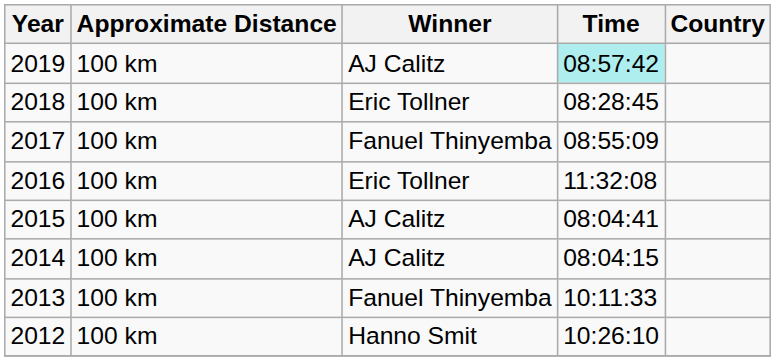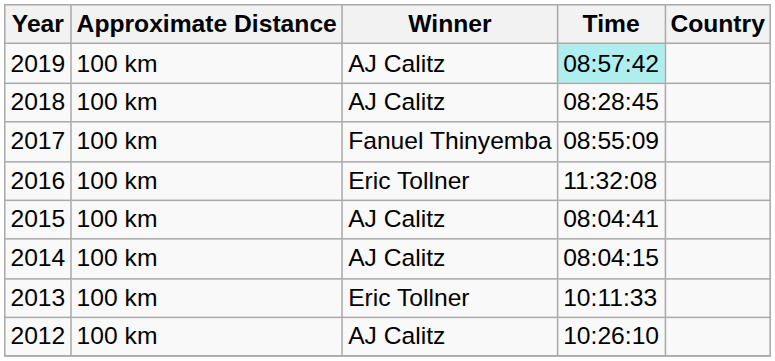 <table class="wikitable">
 <tr>
 <th>Year</th>
 <th>Approximate Distance</th>
 <th>Winner</th>
 <th>Time</th>
 <th>Country</th>
 </tr>
 <tr>
 <td>2019</td>
 <td>100 km</td>
 <td>AJ Calitz</td>
 <td style="background: paleturquoise;">08:57:42</td>
 <td></td>
 </tr>
 <tr>
 <td>2018</td>
 <td>100 km</td>
-<td>Eric Tollner</td>
+<td>AJ Calitz</td>
 <td>08:28:45</td>
 <td></td>
 </tr>
 <tr>
 <td>2017</td>
 <td>100 km</td>
 <td>Fanuel Thinyemba</td>
 <td>08:55:09</td>
 <td></td>
 </tr>
 <tr>
 <td>2016</td>
 <td>100 km</td>
 <td>Eric Tollner</td>
 <td>11:32:08</td>
 <td></td>
 </tr>
 <tr>
 <td>2015</td>
 <td>100 km</td>
 <td>AJ Calitz</td>
 <td>08:04:41</td>
 <td></td>
 </tr>
 <tr>
 <td>2014</td>
 <td>100 km</td>
 <td>AJ Calitz</td>
 <td>08:04:15</td>
 <td></td>
 </tr>
 <tr>
 <td>2013</td>
 <td>100 km</td>
-<td>Fanuel Thinyemba</td>
+<td>Eric Tollner</td>
 <td>10:11:33</td>
 <td></td>
 </tr>
 <tr>
 <td>2012</td>
 <td>100 km</td>
-<td>Hanno Smit</td>
+<td>AJ Calitz</td>
 <td>10:26:10</td>
 <td></td>
 </tr>
 <tr>
 </tr>
 </table>
